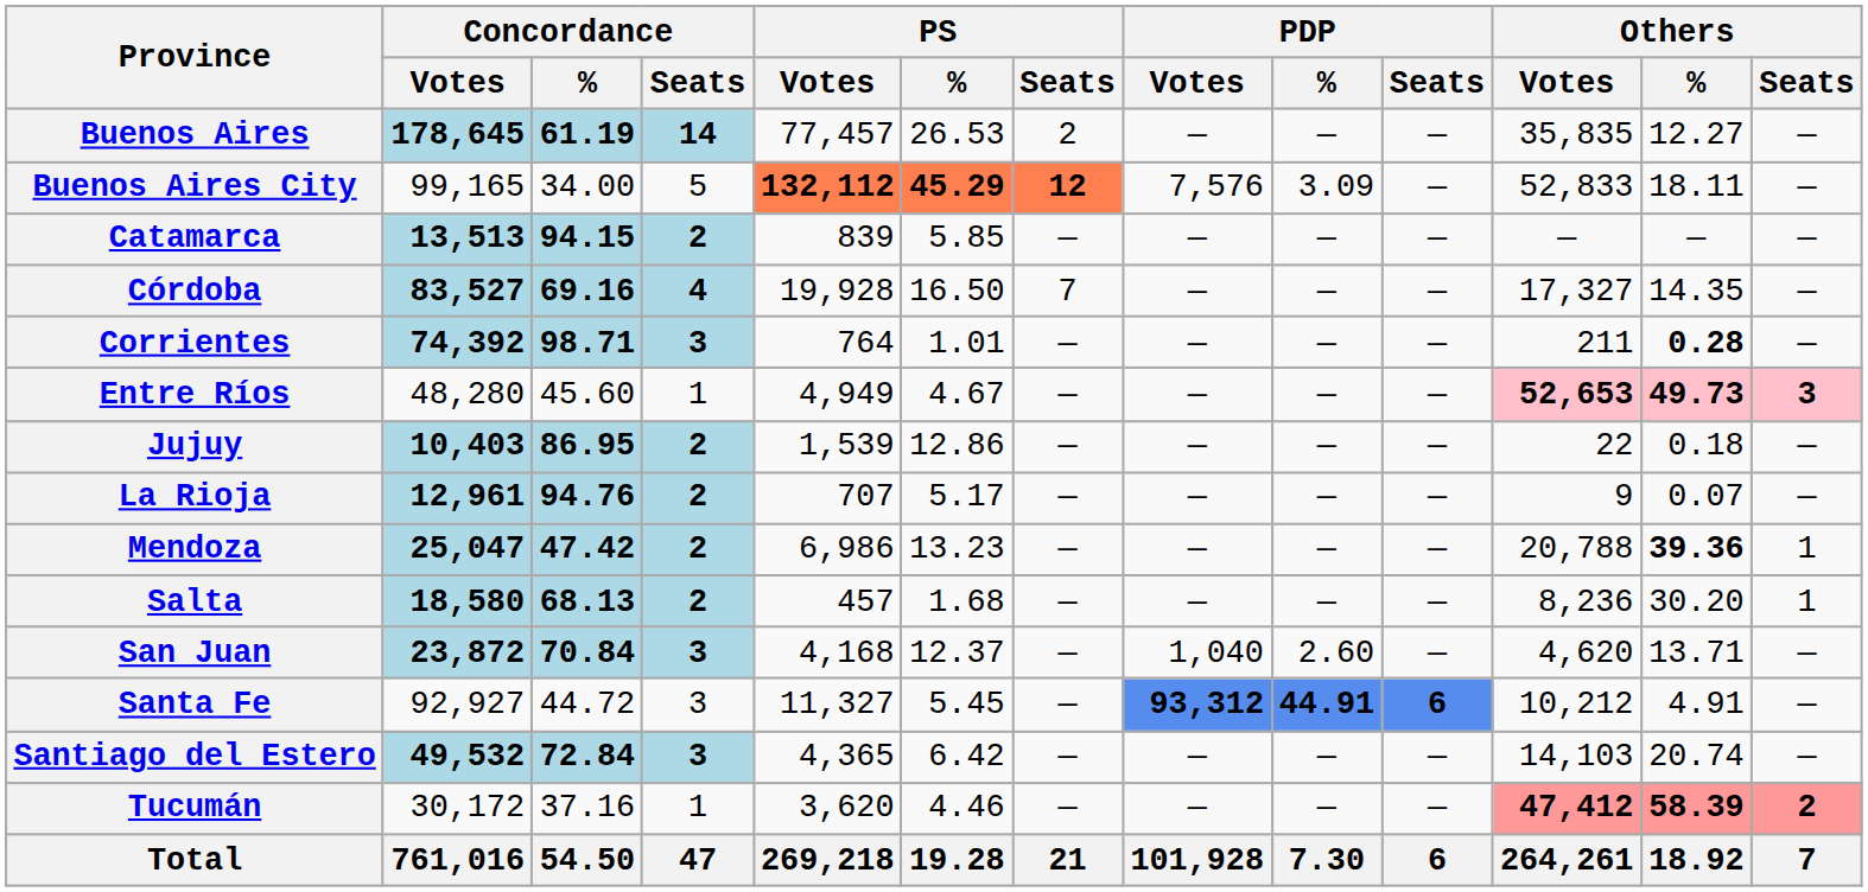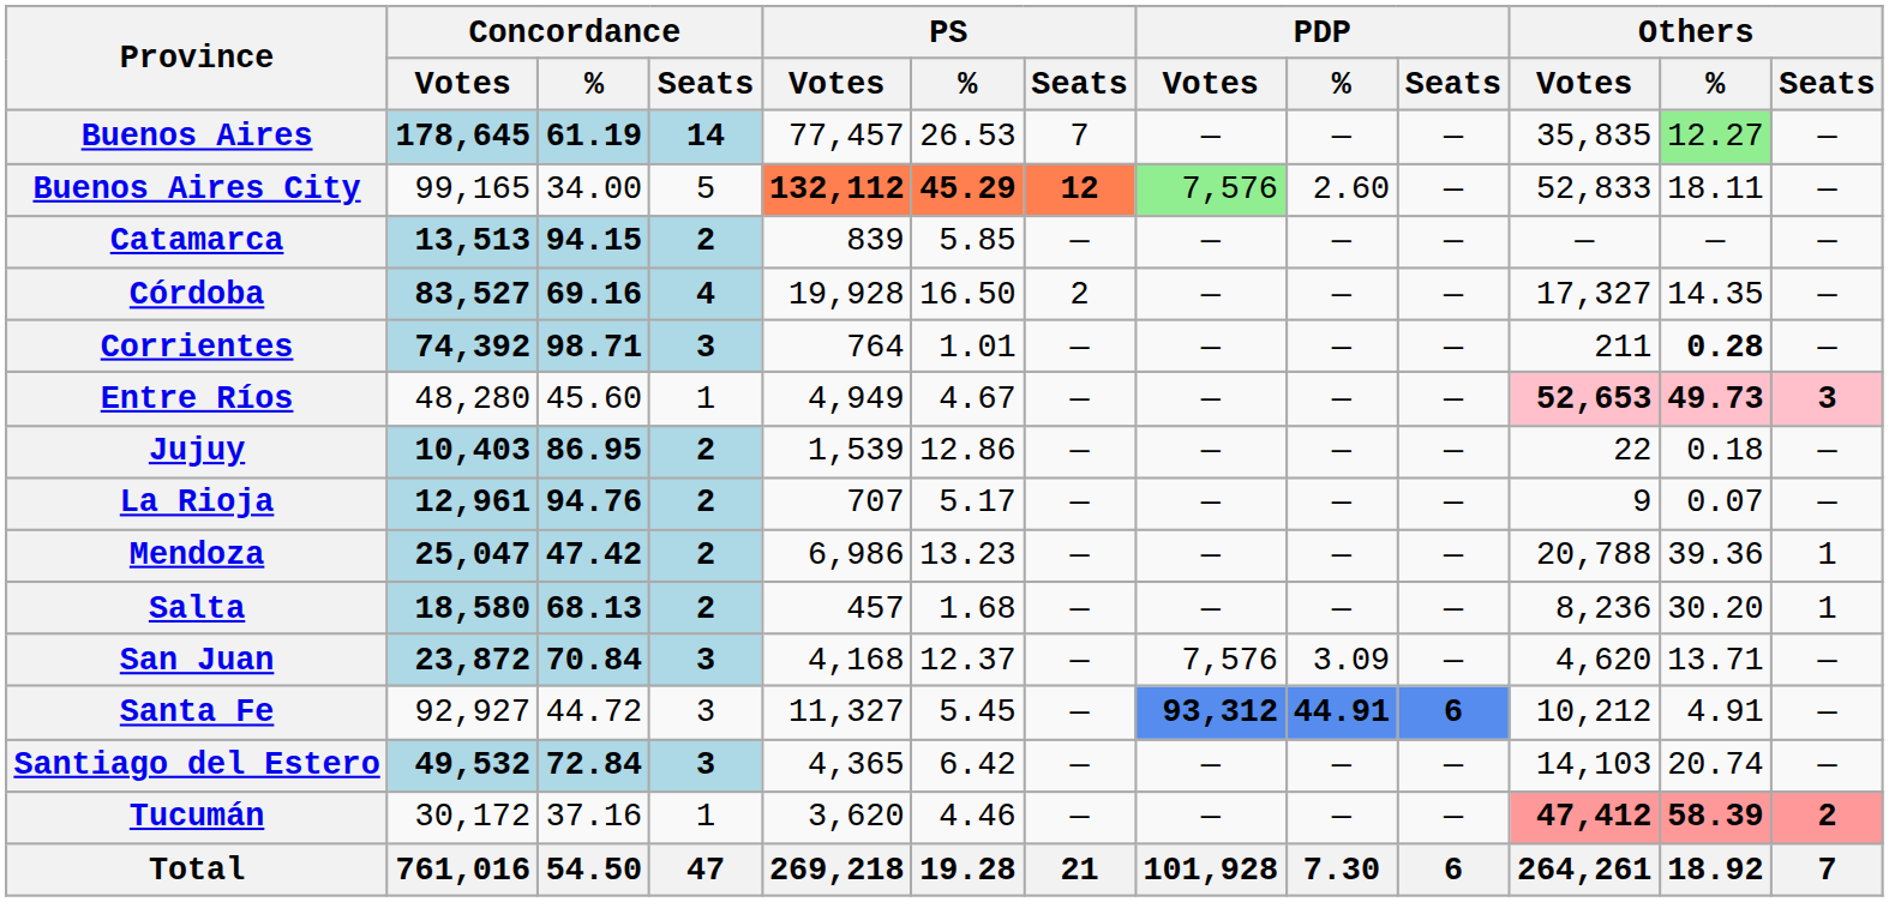 <table class="wikitable sortable plainrowheaders" style="text-align:right;">
 <tr>
 <th rowspan=2>Province</th>
 <th colspan=3>Concordance</th>
 <th colspan=3>PS</th>
 <th colspan=3>PDP</th>
 <th colspan=3>Others</th>
 </tr>
 <tr>
 <th>Votes</th>
 <th>%</th>
 <th>Seats</th>
 <th>Votes</th>
 <th>%</th>
 <th>Seats</th>
 <th>Votes</th>
 <th>%</th>
 <th>Seats</th>
 <th>Votes</th>
 <th>%</th>
 <th>Seats</th>
 </tr>
 <tr>
 <th scope=row><a href='#'>Buenos Aires</a></th>
 <td bgcolor=lightblue><strong>178,645</strong></td>
 <td bgcolor=lightblue><strong>61.19</strong></td>
 <td align=center bgcolor=lightblue><strong>14</strong></td>
 <td>77,457</td>
 <td>26.53</td>
-<td align=center>2</td>
+<td align=center>7</td>
 <td align=center>—</td>
 <td align=center>—</td>
 <td align=center>—</td>
 <td>35,835</td>
-<td>12.27</td>
+<td style="background: lightgreen;">12.27</td>
 <td align=center>—</td>
 </tr>
 <tr>
 <th scope=row><a href='#'>Buenos Aires City</a></th>
 <td>99,165</td>
 <td>34.00</td>
 <td align=center>5</td>
 <td bgcolor=coral><strong>132,112</strong></td>
 <td bgcolor=coral><strong>45.29</strong></td>
 <td align=center bgcolor=coral><strong>12</strong></td>
-<td>7,576</td>
-<td>3.09</td>
+<td style="background: lightgreen;">7,576</td>
+<td>2.60</td>
 <td align=center>—</td>
 <td>52,833</td>
 <td>18.11</td>
 <td align=center>—</td>
 </tr>
 <tr>
 <th scope=row><a href='#'>Catamarca</a></th>
 <td bgcolor=lightblue><strong>13,513</strong></td>
 <td bgcolor=lightblue><strong>94.15</strong></td>
 <td align=center bgcolor=lightblue><strong>2</strong></td>
 <td>839</td>
 <td>5.85</td>
 <td align=center>—</td>
 <td align=center>—</td>
 <td align=center>—</td>
 <td align=center>—</td>
 <td align=center>—</td>
 <td align=center>—</td>
 <td align=center>—</td>
 </tr>
 <tr>
 <th scope=row><a href='#'>Córdoba</a></th>
 <td bgcolor=lightblue><strong>83,527</strong></td>
 <td bgcolor=lightblue><strong>69.16</strong></td>
 <td align=center bgcolor=lightblue><strong>4</strong></td>
 <td>19,928</td>
 <td>16.50</td>
-<td align=center>7</td>
+<td align=center>2</td>
 <td align=center>—</td>
 <td align=center>—</td>
 <td align=center>—</td>
 <td>17,327</td>
 <td>14.35</td>
 <td align=center>—</td>
 </tr>
 <tr>
 <th scope=row><a href='#'>Corrientes</a></th>
 <td bgcolor=lightblue><strong>74,392</strong></td>
 <td bgcolor=lightblue><strong>98.71</strong></td>
 <td align=center bgcolor=lightblue><strong>3</strong></td>
 <td>764</td>
 <td>1.01</td>
 <td align=center>—</td>
 <td align=center>—</td>
 <td align=center>—</td>
 <td align=center>—</td>
 <td>211</td>
 <td><strong>0.28</strong></td>
 <td align=center>—</td>
 </tr>
 <tr>
 <th scope=row><a href='#'>Entre Ríos</a></th>
 <td>48,280</td>
 <td>45.60</td>
 <td align=center>1</td>
 <td>4,949</td>
 <td>4.67</td>
 <td align=center>—</td>
 <td align=center>—</td>
 <td align=center>—</td>
 <td align=center>—</td>
 <td bgcolor=pink><strong>52,653</strong></td>
 <td bgcolor=pink><strong>49.73</strong></td>
 <td align=center bgcolor=pink><strong>3</strong></td>
 </tr>
 <tr>
 <th scope=row><a href='#'>Jujuy</a></th>
 <td bgcolor=lightblue><strong>10,403</strong></td>
 <td bgcolor=lightblue><strong>86.95</strong></td>
 <td align=center bgcolor=lightblue><strong>2</strong></td>
 <td>1,539</td>
 <td>12.86</td>
 <td align=center>—</td>
 <td align=center>—</td>
 <td align=center>—</td>
 <td align=center>—</td>
 <td>22</td>
 <td>0.18</td>
 <td align=center>—</td>
 </tr>
 <tr>
 <th scope=row><a href='#'>La Rioja</a></th>
 <td bgcolor=lightblue><strong>12,961</strong></td>
 <td bgcolor=lightblue><strong>94.76</strong></td>
 <td align=center bgcolor=lightblue><strong>2</strong></td>
 <td>707</td>
 <td>5.17</td>
 <td align=center>—</td>
 <td align=center>—</td>
 <td align=center>—</td>
 <td align=center>—</td>
 <td>9</td>
 <td>0.07</td>
 <td align=center>—</td>
 </tr>
 <tr>
 <th scope=row><a href='#'>Mendoza</a></th>
 <td bgcolor=lightblue><strong>25,047</strong></td>
 <td bgcolor=lightblue><strong>47.42</strong></td>
 <td align=center bgcolor=lightblue><strong>2</strong></td>
 <td>6,986</td>
 <td>13.23</td>
 <td align=center>—</td>
 <td align=center>—</td>
 <td align=center>—</td>
 <td align=center>—</td>
 <td>20,788</td>
-<td><strong>39.36</strong></td>
+<td>39.36</td>
 <td align=center>1</td>
 </tr>
 <tr>
 <th scope=row><a href='#'>Salta</a></th>
 <td bgcolor=lightblue><strong>18,580</strong></td>
 <td bgcolor=lightblue><strong>68.13</strong></td>
 <td align=center bgcolor=lightblue><strong>2</strong></td>
 <td>457</td>
 <td>1.68</td>
 <td align=center>—</td>
 <td align=center>—</td>
 <td align=center>—</td>
 <td align=center>—</td>
 <td>8,236</td>
 <td>30.20</td>
 <td align=center>1</td>
 </tr>
 <tr>
 <th scope=row><a href='#'>San Juan</a></th>
 <td bgcolor=lightblue><strong>23,872</strong></td>
 <td bgcolor=lightblue><strong>70.84</strong></td>
 <td align=center bgcolor=lightblue><strong>3</strong></td>
 <td>4,168</td>
 <td>12.37</td>
 <td align=center>—</td>
-<td>1,040</td>
-<td>2.60</td>
+<td>7,576</td>
+<td>3.09</td>
 <td align=center>—</td>
 <td>4,620</td>
 <td>13.71</td>
 <td align=center>—</td>
 </tr>
 <tr>
 <th scope=row><a href='#'>Santa Fe</a></th>
 <td>92,927</td>
 <td>44.72</td>
 <td align=center>3</td>
 <td>11,327</td>
 <td>5.45</td>
 <td align=center>—</td>
 <td bgcolor=#558ced><strong>93,312</strong></td>
 <td bgcolor=#558ced><strong>44.91</strong></td>
 <td align=center bgcolor=#558ced><strong>6</strong></td>
 <td>10,212</td>
 <td>4.91</td>
 <td align=center>—</td>
 </tr>
 <tr>
 <th scope=row><a href='#'>Santiago del Estero</a></th>
 <td bgcolor=lightblue><strong>49,532</strong></td>
 <td bgcolor=lightblue><strong>72.84</strong></td>
 <td align=center bgcolor=lightblue><strong>3</strong></td>
 <td>4,365</td>
 <td>6.42</td>
 <td align=center>—</td>
 <td align=center>—</td>
 <td align=center>—</td>
 <td align=center>—</td>
 <td>14,103</td>
 <td>20.74</td>
 <td align=center>—</td>
 </tr>
 <tr>
 <th scope=row><a href='#'>Tucumán</a></th>
 <td>30,172</td>
 <td>37.16</td>
 <td align=center>1</td>
 <td>3,620</td>
 <td>4.46</td>
 <td align=center>—</td>
 <td align=center>—</td>
 <td align=center>—</td>
 <td align=center>—</td>
 <td bgcolor=#FF9999><strong>47,412</strong></td>
 <td bgcolor=#FF9999><strong>58.39</strong></td>
 <td align=center bgcolor=#FF9999><strong>2</strong></td>
 </tr>
 <tr>
 <th>Total</th>
 <th>761,016</th>
 <th>54.50</th>
 <th>47</th>
 <th>269,218</th>
 <th>19.28</th>
 <th>21</th>
 <th>101,928</th>
 <th>7.30</th>
 <th>6</th>
 <th>264,261</th>
 <th>18.92</th>
 <th>7</th>
 </tr>
 </table>
